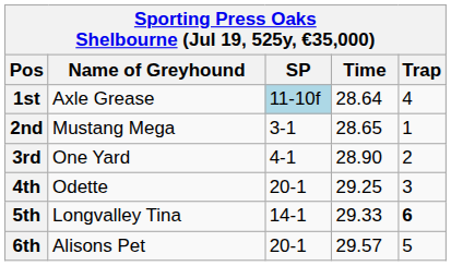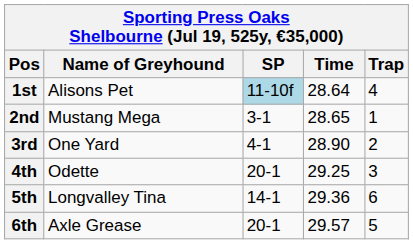 <table class="wikitable">
 <tr>
 <th colspan="6"><a href='#'>Sporting Press Oaks</a><br> <a href='#'>Shelbourne</a> (Jul 19, 525y, €35,000)</th>
 </tr>
 <tr>
 <th width=30>Pos</th>
 <th width=180>Name of Greyhound</th>
 <th width=50>SP</th>
 <th width=50>Time</th>
 <th width=30>Trap</th>
 </tr>
 <tr>
 <th>1st</th>
-<td>Axle Grease </td>
+<td>Alisons Pet</td>
 <td style="background: lightblue;">11-10f</td>
 <td>28.64</td>
 <td>4</td>
 </tr>
 <tr>
 <th>2nd</th>
 <td>Mustang Mega</td>
 <td>3-1</td>
 <td>28.65</td>
 <td>1</td>
 </tr>
 <tr>
 <th>3rd</th>
 <td>One Yard</td>
 <td>4-1</td>
 <td>28.90</td>
 <td>2</td>
 </tr>
 <tr>
 <th>4th</th>
 <td>Odette</td>
 <td>20-1</td>
 <td>29.25</td>
 <td>3</td>
 </tr>
 <tr>
 <th>5th</th>
 <td>Longvalley Tina</td>
 <td>14-1</td>
-<td>29.33</td>
-<td><strong>6</strong></td>
+<td>29.36</td>
+<td>6</td>
 </tr>
 <tr>
 <th>6th</th>
-<td>Alisons Pet</td>
+<td>Axle Grease </td>
 <td>20-1</td>
 <td>29.57</td>
 <td>5</td>
 </tr>
 </table>
